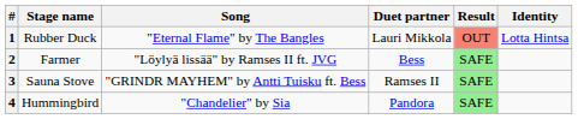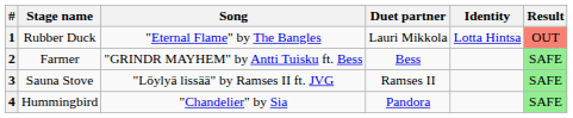 <table class="wikitable plainrowheaders" style="text-align: center;">
 <tr>
 <th>#</th>
 <th>Stage name</th>
 <th>Song</th>
 <th>Duet partner</th>
+<th>Identity</th>
 <th>Result</th>
-<th>Identity</th>
 </tr>
 <tr>
 <th>1</th>
 <td>Rubber Duck</td>
 <td>"<a href='#'>Eternal Flame</a>" by <a href='#'>The Bangles</a></td>
 <td>Lauri Mikkola</td>
+<td><a href='#'>Lotta Hintsa</a></td>
 <td bgcolor="salmon">OUT</td>
-<td><a href='#'>Lotta Hintsa</a></td>
 </tr>
 <tr>
 <th>2</th>
 <td>Farmer</td>
-<td>"Löylyä lissää" by Ramses II ft. <a href='#'>JVG</a></td>
+<td>"GRINDR MAYHEM" by <a href='#'>Antti Tuisku</a> ft. <a href='#'>Bess</a></td>
 <td><a href='#'>Bess</a></td>
+<td></td>
 <td bgcolor="lightgreen">SAFE</td>
-<td></td>
 </tr>
 <tr>
 <th>3</th>
 <td>Sauna Stove</td>
-<td>"GRINDR MAYHEM" by <a href='#'>Antti Tuisku</a> ft. <a href='#'>Bess</a></td>
+<td>"Löylyä lissää" by Ramses II ft. <a href='#'>JVG</a></td>
 <td>Ramses II</td>
+<td></td>
 <td bgcolor="lightgreen">SAFE</td>
-<td></td>
 </tr>
 <tr>
 <th>4</th>
 <td>Hummingbird</td>
 <td>"<a href='#'>Chandelier</a>" by <a href='#'>Sia</a></td>
 <td><a href='#'>Pandora</a></td>
+<td></td>
 <td bgcolor="lightgreen">SAFE</td>
-<td></td>
 </tr>
 </table>
